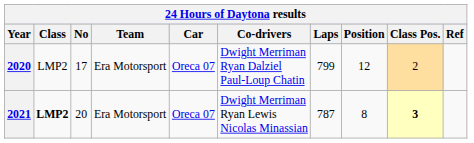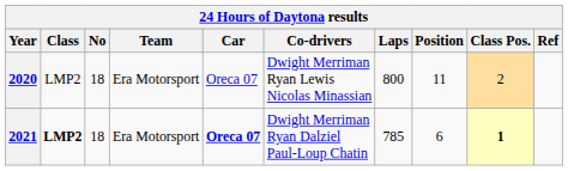 <table class="wikitable" style="font-size:90%">
 <tr>
 <th colspan="40"><a href='#'>24 Hours of Daytona</a> results</th>
 </tr>
 <tr style="background:#abbbdd;">
 <th>Year</th>
 <th>Class</th>
 <th>No</th>
 <th>Team</th>
 <th>Car</th>
 <th>Co-drivers</th>
 <th>Laps</th>
 <th>Position</th>
 <th>Class Pos.</th>
 <th>Ref</th>
 </tr>
 <tr>
 <th><a href='#'>2020</a></th>
 <td align=center>LMP2</td>
-<td align=center>17</td>
+<td align=center>18</td>
 <td> Era Motorsport</td>
 <td><a href='#'>Oreca 07</a></td>
-<td> <a href='#'>Dwight Merriman</a><br> <a href='#'>Ryan Dalziel</a><br> <a href='#'>Paul-Loup Chatin</a></td>
-<td align=center>799</td>
-<td align=center>12</td>
+<td> <a href='#'>Dwight Merriman</a><br> Ryan Lewis<br> <a href='#'>Nicolas Minassian</a></td>
+<td align=center>800</td>
+<td align=center>11</td>
 <td style="background:#FFDF9F; text-align:center;">2</td>
 <td></td>
 </tr>
 <tr>
 <th><a href='#'>2021</a></th>
 <td align=center><strong>LMP2</strong></td>
-<td align=center>20</td>
+<td align=center>18</td>
 <td> Era Motorsport</td>
-<td><a href='#'>Oreca 07</a></td>
-<td> <a href='#'>Dwight Merriman</a><br> Ryan Lewis<br> <a href='#'>Nicolas Minassian</a></td>
-<td align=center>787</td>
-<td align=center>8</td>
-<td style="background:#FFFFBF; text-align:center;"><strong>3</strong></td>
+<td><strong><a href='#'>Oreca 07</a></strong></td>
+<td> <a href='#'>Dwight Merriman</a><br> <a href='#'>Ryan Dalziel</a><br> <a href='#'>Paul-Loup Chatin</a></td>
+<td align=center>785</td>
+<td align=center>6</td>
+<td style="background:#FFFFBF; text-align:center;"><strong>1</strong></td>
 <td></td>
 </tr>
 </table>
